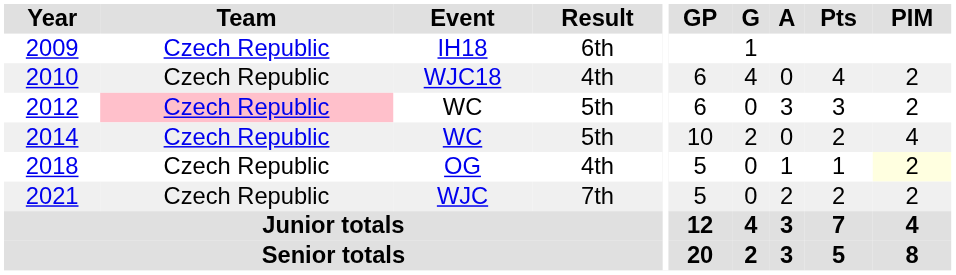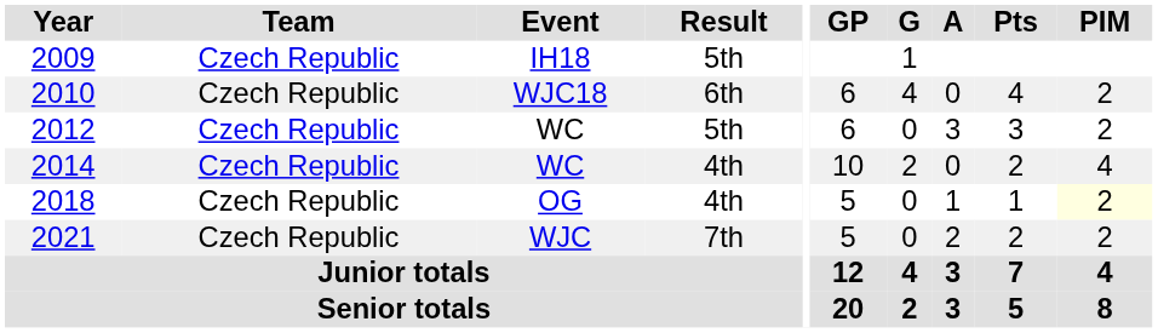 <table border="0" cellpadding="1" cellspacing="0" ID="Table3" style="text-align:center; width:40em">
 <tr ALIGN="center" bgcolor="#e0e0e0">
 <th>Year</th>
 <th>Team</th>
 <th>Event</th>
 <th>Result</th>
 <th rowspan="99" bgcolor="#ffffff"></th>
 <th>GP</th>
 <th>G</th>
 <th>A</th>
 <th>Pts</th>
 <th>PIM</th>
 </tr>
 <tr>
 <td><a href='#'>2009</a></td>
 <td><a href='#'>Czech Republic</a></td>
 <td><a href='#'>IH18</a></td>
-<td>6th</td>
+<td>5th</td>
 <td></td>
 <td>1</td>
 <td></td>
 <td></td>
 <td></td>
 </tr>
 <tr bgcolor="#f0f0f0">
 <td><a href='#'>2010</a></td>
 <td>Czech Republic</td>
 <td><a href='#'>WJC18</a></td>
-<td>4th</td>
+<td>6th</td>
 <td>6</td>
 <td>4</td>
 <td>0</td>
 <td>4</td>
 <td>2</td>
 </tr>
 <tr>
 <td><a href='#'>2012</a></td>
-<td style="background: pink;"><a href='#'>Czech Republic</a></td>
+<td><a href='#'>Czech Republic</a></td>
 <td>WC</td>
 <td>5th</td>
 <td>6</td>
 <td>0</td>
 <td>3</td>
 <td>3</td>
 <td>2</td>
 </tr>
 <tr bgcolor="#f0f0f0">
 <td><a href='#'>2014</a></td>
 <td><a href='#'>Czech Republic</a></td>
 <td><a href='#'>WC</a></td>
-<td>5th</td>
+<td>4th</td>
 <td>10</td>
 <td>2</td>
 <td>0</td>
 <td>2</td>
 <td>4</td>
 </tr>
 <tr>
 <td><a href='#'>2018</a></td>
 <td>Czech Republic</td>
 <td><a href='#'>OG</a></td>
 <td>4th</td>
 <td>5</td>
 <td>0</td>
 <td>1</td>
 <td>1</td>
 <td style="background: lightyellow;">2</td>
 </tr>
 <tr bgcolor="#f0f0f0">
 <td><a href='#'>2021</a></td>
 <td>Czech Republic</td>
 <td><a href='#'>WJC</a></td>
 <td>7th</td>
 <td>5</td>
 <td>0</td>
 <td>2</td>
 <td>2</td>
 <td>2</td>
 </tr>
 <tr bgcolor="#e0e0e0">
 <th colspan=4>Junior totals</th>
 <th>12</th>
 <th>4</th>
 <th>3</th>
 <th>7</th>
 <th>4</th>
 </tr>
 <tr bgcolor="#e0e0e0">
 <th colspan=4>Senior totals</th>
 <th>20</th>
 <th>2</th>
 <th>3</th>
 <th>5</th>
 <th>8</th>
 </tr>
 </table>
